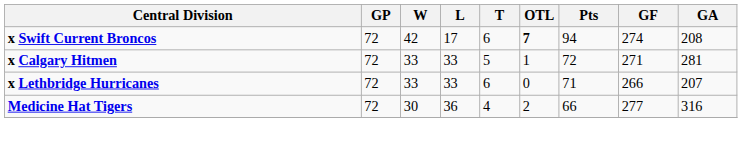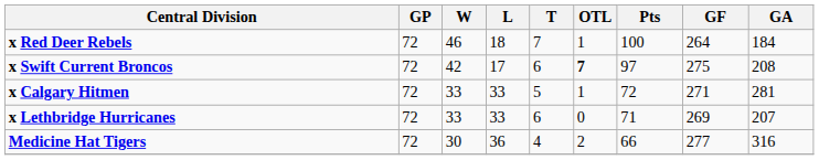 <table class="wikitable">
 <tr>
 <th width="45%">Central Division</th>
 <th width="5%">GP</th>
 <th width="5%">W</th>
 <th width="5%">L</th>
 <th width="5%">T</th>
 <th width="5%">OTL</th>
 <th width="7.5%">Pts</th>
 <th width="7.5%">GF</th>
 <th width="7.5%">GA</th>
 </tr>
 <tr>
+<td><strong>x <a href='#'>Red Deer Rebels</a></strong></td>
+<td>72</td>
+<td>46</td>
+<td>18</td>
+<td>7</td>
+<td>1</td>
+<td>100</td>
+<td>264</td>
+<td>184</td>
+</tr>
+<tr>
 <td><strong>x <a href='#'>Swift Current Broncos</a></strong></td>
 <td>72</td>
 <td>42</td>
 <td>17</td>
 <td>6</td>
 <td><strong>7</strong></td>
-<td>94</td>
-<td>274</td>
+<td>97</td>
+<td>275</td>
 <td>208</td>
 </tr>
 <tr>
 <td><strong>x <a href='#'>Calgary Hitmen</a></strong></td>
 <td>72</td>
 <td>33</td>
 <td>33</td>
 <td>5</td>
 <td>1</td>
 <td>72</td>
 <td>271</td>
 <td>281</td>
 </tr>
 <tr>
 <td><strong>x <a href='#'>Lethbridge Hurricanes</a></strong></td>
 <td>72</td>
 <td>33</td>
 <td>33</td>
 <td>6</td>
 <td>0</td>
 <td>71</td>
-<td>266</td>
+<td>269</td>
 <td>207</td>
 </tr>
 <tr>
 <td><strong><a href='#'>Medicine Hat Tigers</a></strong></td>
 <td>72</td>
 <td>30</td>
 <td>36</td>
 <td>4</td>
 <td>2</td>
 <td>66</td>
 <td>277</td>
 <td>316</td>
 </tr>
 <tr>
 </tr>
 </table>
